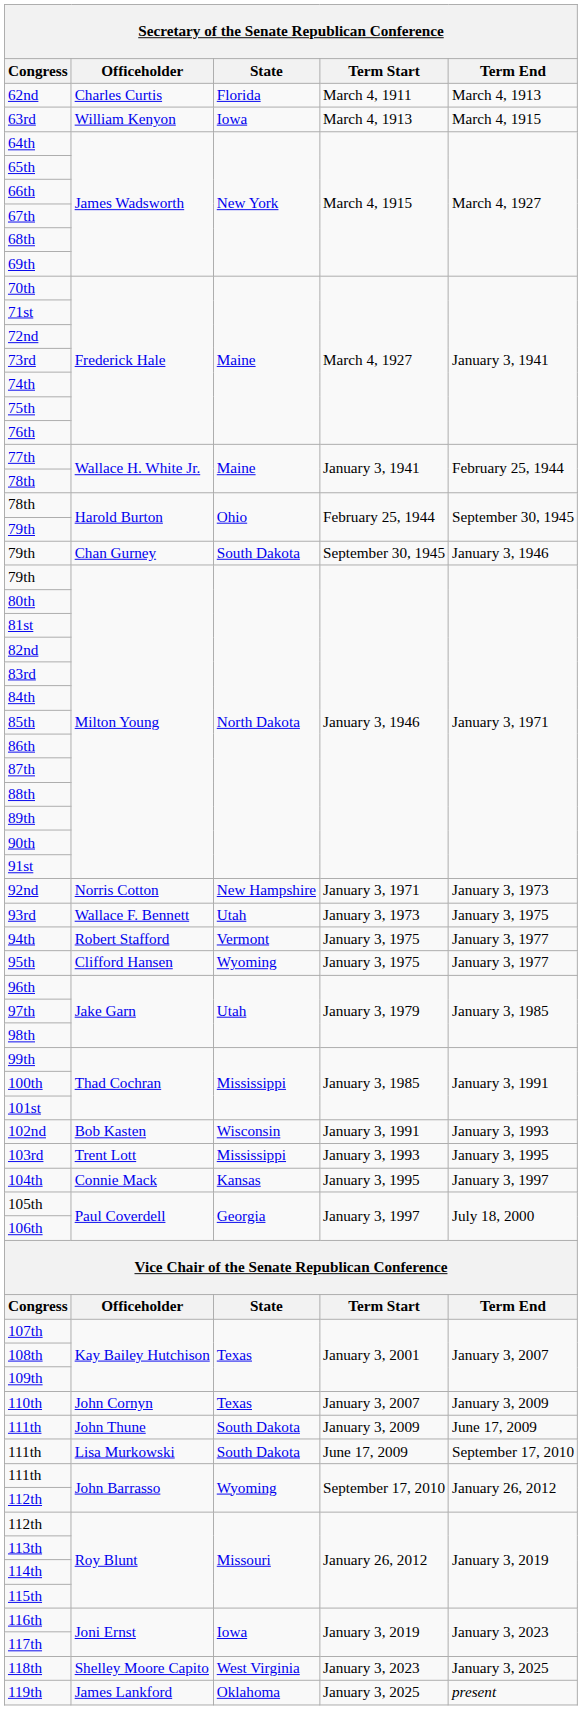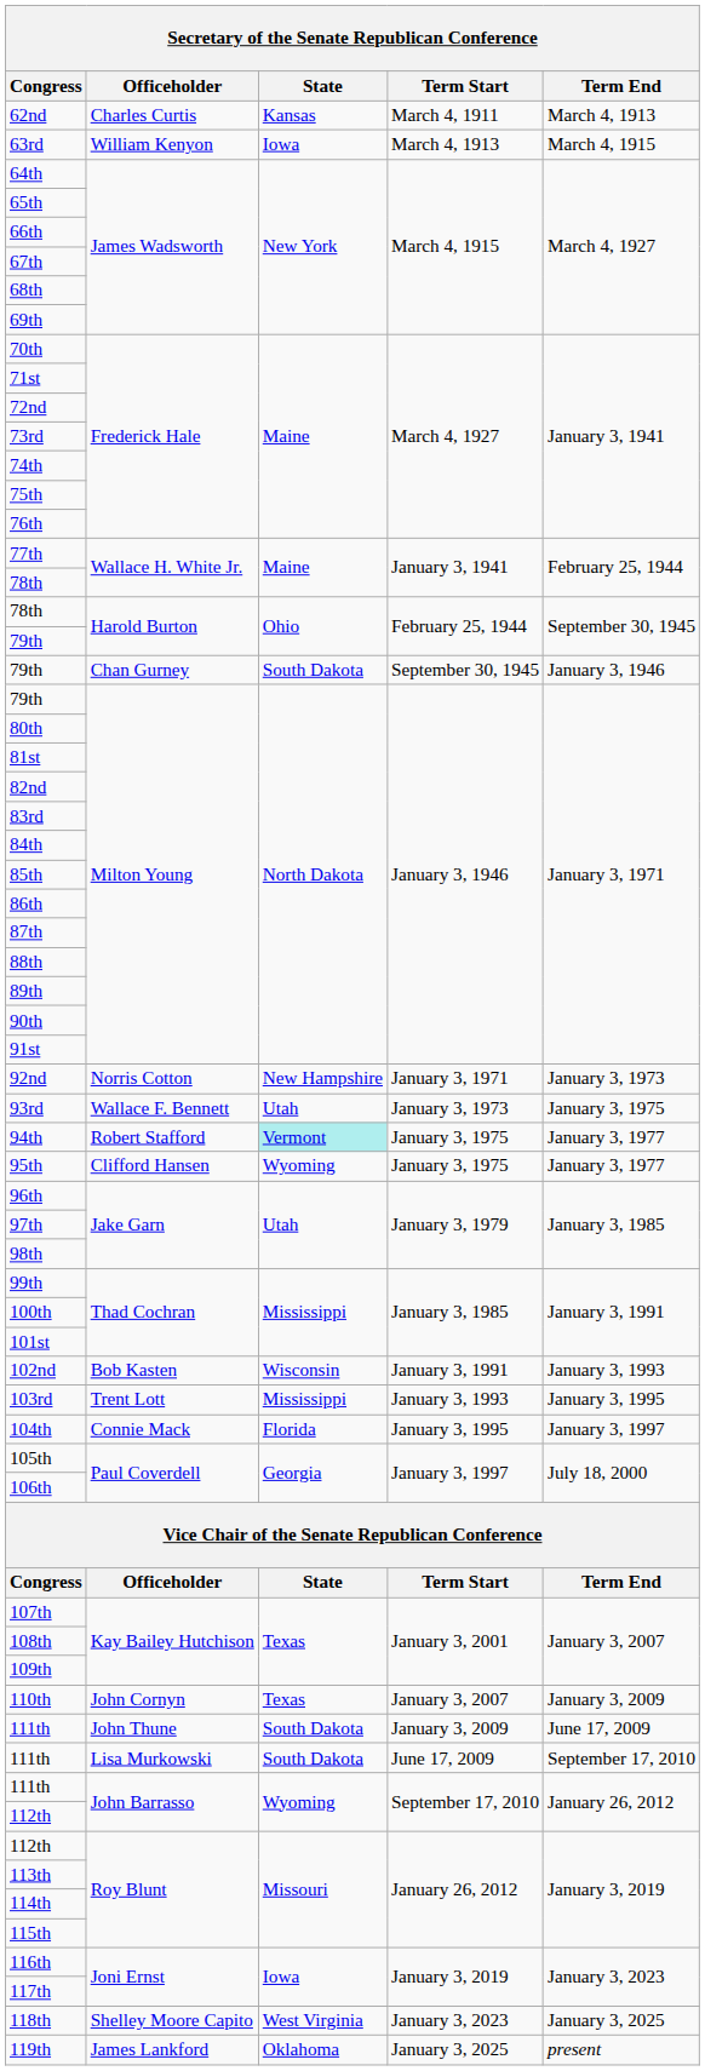 <table class=wikitable>
 <tr>
 <th colspan=5><p><strong><u>Secretary of the Senate Republican Conference</u></strong></p></th>
 </tr>
 <tr>
 <th>Congress</th>
 <th>Officeholder</th>
 <th>State</th>
 <th>Term Start</th>
 <th>Term End</th>
 </tr>
 <tr>
 <td><a href='#'>62nd</a></td>
 <td><a href='#'>Charles Curtis</a></td>
-<td><a href='#'>Florida</a></td>
+<td><a href='#'>Kansas</a></td>
 <td>March 4, 1911</td>
 <td>March 4, 1913</td>
 </tr>
 <tr>
 <td><a href='#'>63rd</a></td>
 <td><a href='#'>William Kenyon</a></td>
 <td><a href='#'>Iowa</a></td>
 <td>March 4, 1913</td>
 <td>March 4, 1915</td>
 </tr>
 <tr>
 <td><a href='#'>64th</a></td>
 <td rowspan=6><a href='#'>James Wadsworth</a></td>
 <td rowspan=6><a href='#'>New York</a></td>
 <td rowspan=6>March 4, 1915</td>
 <td rowspan=6>March 4, 1927</td>
 </tr>
 <tr>
 <td><a href='#'>65th</a></td>
 </tr>
 <tr>
 <td><a href='#'>66th</a></td>
 </tr>
 <tr>
 <td><a href='#'>67th</a></td>
 </tr>
 <tr>
 <td><a href='#'>68th</a></td>
 </tr>
 <tr>
 <td><a href='#'>69th</a></td>
 </tr>
 <tr>
 <td><a href='#'>70th</a></td>
 <td rowspan=7><a href='#'>Frederick Hale</a></td>
 <td rowspan=7><a href='#'>Maine</a></td>
 <td rowspan=7>March 4, 1927</td>
 <td rowspan=7>January 3, 1941</td>
 </tr>
 <tr>
 <td><a href='#'>71st</a></td>
 </tr>
 <tr>
 <td><a href='#'>72nd</a></td>
 </tr>
 <tr>
 <td><a href='#'>73rd</a></td>
 </tr>
 <tr>
 <td><a href='#'>74th</a></td>
 </tr>
 <tr>
 <td><a href='#'>75th</a></td>
 </tr>
 <tr>
 <td><a href='#'>76th</a></td>
 </tr>
 <tr>
 <td><a href='#'>77th</a></td>
 <td rowspan=2><a href='#'>Wallace H. White Jr.</a></td>
 <td rowspan=2><a href='#'>Maine</a></td>
 <td rowspan=2>January 3, 1941</td>
 <td rowspan=2>February 25, 1944</td>
 </tr>
 <tr>
 <td><a href='#'>78th</a></td>
 </tr>
 <tr>
 <td>78th</td>
 <td rowspan=2><a href='#'>Harold Burton</a></td>
 <td rowspan=2><a href='#'>Ohio</a></td>
 <td rowspan=2>February 25, 1944</td>
 <td rowspan=2>September 30, 1945</td>
 </tr>
 <tr>
 <td><a href='#'>79th</a></td>
 </tr>
 <tr>
 <td>79th</td>
 <td><a href='#'>Chan Gurney</a></td>
 <td><a href='#'>South Dakota</a></td>
 <td>September 30, 1945</td>
 <td>January 3, 1946</td>
 </tr>
 <tr>
 <td>79th</td>
 <td rowspan=13><a href='#'>Milton Young</a></td>
 <td rowspan=13><a href='#'>North Dakota</a></td>
 <td rowspan=13>January 3, 1946</td>
 <td rowspan=13>January 3, 1971</td>
 </tr>
 <tr>
 <td><a href='#'>80th</a></td>
 </tr>
 <tr>
 <td><a href='#'>81st</a></td>
 </tr>
 <tr>
 <td><a href='#'>82nd</a></td>
 </tr>
 <tr>
 <td><a href='#'>83rd</a></td>
 </tr>
 <tr>
 <td><a href='#'>84th</a></td>
 </tr>
 <tr>
 <td><a href='#'>85th</a></td>
 </tr>
 <tr>
 <td><a href='#'>86th</a></td>
 </tr>
 <tr>
 <td><a href='#'>87th</a></td>
 </tr>
 <tr>
 <td><a href='#'>88th</a></td>
 </tr>
 <tr>
 <td><a href='#'>89th</a></td>
 </tr>
 <tr>
 <td><a href='#'>90th</a></td>
 </tr>
 <tr>
 <td><a href='#'>91st</a></td>
 </tr>
 <tr>
 <td><a href='#'>92nd</a></td>
 <td><a href='#'>Norris Cotton</a></td>
 <td><a href='#'>New Hampshire</a></td>
 <td>January 3, 1971</td>
 <td>January 3, 1973</td>
 </tr>
 <tr>
 <td><a href='#'>93rd</a></td>
 <td><a href='#'>Wallace F. Bennett</a></td>
 <td><a href='#'>Utah</a></td>
 <td>January 3, 1973</td>
 <td>January 3, 1975</td>
 </tr>
 <tr>
 <td><a href='#'>94th</a></td>
 <td><a href='#'>Robert Stafford</a></td>
-<td><a href='#'>Vermont</a></td>
+<td style="background: paleturquoise;"><a href='#'>Vermont</a></td>
 <td>January 3, 1975</td>
 <td>January 3, 1977</td>
 </tr>
 <tr>
 <td><a href='#'>95th</a></td>
 <td><a href='#'>Clifford Hansen</a></td>
 <td><a href='#'>Wyoming</a></td>
 <td>January 3, 1975</td>
 <td>January 3, 1977</td>
 </tr>
 <tr>
 <td><a href='#'>96th</a></td>
 <td rowspan=3><a href='#'>Jake Garn</a></td>
 <td rowspan=3><a href='#'>Utah</a></td>
 <td rowspan=3>January 3, 1979</td>
 <td rowspan=3>January 3, 1985</td>
 </tr>
 <tr>
 <td><a href='#'>97th</a></td>
 </tr>
 <tr>
 <td><a href='#'>98th</a></td>
 </tr>
 <tr>
 <td><a href='#'>99th</a></td>
 <td rowspan=3><a href='#'>Thad Cochran</a></td>
 <td rowspan=3><a href='#'>Mississippi</a></td>
 <td rowspan=3>January 3, 1985</td>
 <td rowspan=3>January 3, 1991</td>
 </tr>
 <tr>
 <td><a href='#'>100th</a></td>
 </tr>
 <tr>
 <td><a href='#'>101st</a></td>
 </tr>
 <tr>
 <td><a href='#'>102nd</a></td>
 <td><a href='#'>Bob Kasten</a></td>
 <td><a href='#'>Wisconsin</a></td>
 <td>January 3, 1991</td>
 <td>January 3, 1993</td>
 </tr>
 <tr>
 <td><a href='#'>103rd</a></td>
 <td><a href='#'>Trent Lott</a></td>
 <td><a href='#'>Mississippi</a></td>
 <td>January 3, 1993</td>
 <td>January 3, 1995</td>
 </tr>
 <tr>
 <td><a href='#'>104th</a></td>
 <td><a href='#'>Connie Mack</a></td>
-<td><a href='#'>Kansas</a></td>
+<td><a href='#'>Florida</a></td>
 <td>January 3, 1995</td>
 <td>January 3, 1997</td>
 </tr>
 <tr>
 <td>105th</td>
 <td rowspan=2><a href='#'>Paul Coverdell</a></td>
 <td rowspan=2><a href='#'>Georgia</a></td>
 <td rowspan=2>January 3, 1997</td>
 <td rowspan=2>July 18, 2000</td>
 </tr>
 <tr>
 <td><a href='#'>106th</a></td>
 </tr>
 <tr>
 <th colspan=5><p><strong><u>Vice Chair of the Senate Republican Conference</u></strong></p></th>
 </tr>
 <tr>
 <th>Congress</th>
 <th>Officeholder</th>
 <th>State</th>
 <th>Term Start</th>
 <th>Term End</th>
 </tr>
 <tr>
 <td><a href='#'>107th</a></td>
 <td rowspan=3><a href='#'>Kay Bailey Hutchison</a></td>
 <td rowspan=3><a href='#'>Texas</a></td>
 <td rowspan=3>January 3, 2001</td>
 <td rowspan=3>January 3, 2007</td>
 </tr>
 <tr>
 <td><a href='#'>108th</a></td>
 </tr>
 <tr>
 <td><a href='#'>109th</a></td>
 </tr>
 <tr>
 <td><a href='#'>110th</a></td>
 <td><a href='#'>John Cornyn</a></td>
 <td><a href='#'>Texas</a></td>
 <td>January 3, 2007</td>
 <td>January 3, 2009</td>
 </tr>
 <tr>
 <td><a href='#'>111th</a></td>
 <td><a href='#'>John Thune</a></td>
 <td><a href='#'>South Dakota</a></td>
 <td>January 3, 2009</td>
 <td>June 17, 2009</td>
 </tr>
 <tr>
 <td>111th</td>
 <td><a href='#'>Lisa Murkowski</a></td>
 <td><a href='#'>South Dakota</a></td>
 <td>June 17, 2009</td>
 <td>September 17, 2010</td>
 </tr>
 <tr>
 <td>111th</td>
 <td rowspan=2><a href='#'>John Barrasso</a></td>
 <td rowspan=2><a href='#'>Wyoming</a></td>
 <td rowspan=2>September 17, 2010</td>
 <td rowspan=2>January 26, 2012</td>
 </tr>
 <tr>
 <td><a href='#'>112th</a></td>
 </tr>
 <tr>
 <td>112th</td>
 <td rowspan=4><a href='#'>Roy Blunt</a></td>
 <td rowspan=4><a href='#'>Missouri</a></td>
 <td rowspan=4>January 26, 2012</td>
 <td rowspan=4>January 3, 2019</td>
 </tr>
 <tr>
 <td><a href='#'>113th</a></td>
 </tr>
 <tr>
 <td><a href='#'>114th</a></td>
 </tr>
 <tr>
 <td><a href='#'>115th</a></td>
 </tr>
 <tr>
 <td><a href='#'>116th</a></td>
 <td rowspan=2><a href='#'>Joni Ernst</a></td>
 <td rowspan=2><a href='#'>Iowa</a></td>
 <td rowspan=2>January 3, 2019</td>
 <td rowspan=2>January 3, 2023</td>
 </tr>
 <tr>
 <td><a href='#'>117th</a></td>
 </tr>
 <tr>
 <td><a href='#'>118th</a></td>
 <td><a href='#'>Shelley Moore Capito</a></td>
 <td><a href='#'>West Virginia</a></td>
 <td>January 3, 2023</td>
 <td>January 3, 2025</td>
 </tr>
 <tr>
 <td><a href='#'>119th</a></td>
 <td><a href='#'>James Lankford</a></td>
 <td><a href='#'>Oklahoma</a></td>
 <td>January 3, 2025</td>
 <td><em>present</em></td>
 </tr>
 </table>
